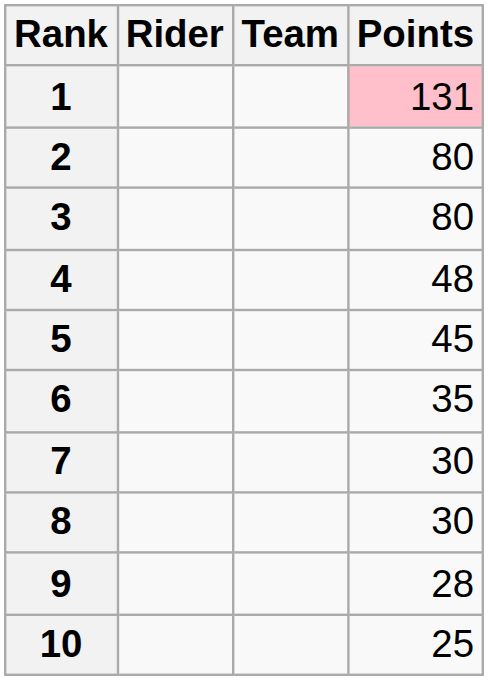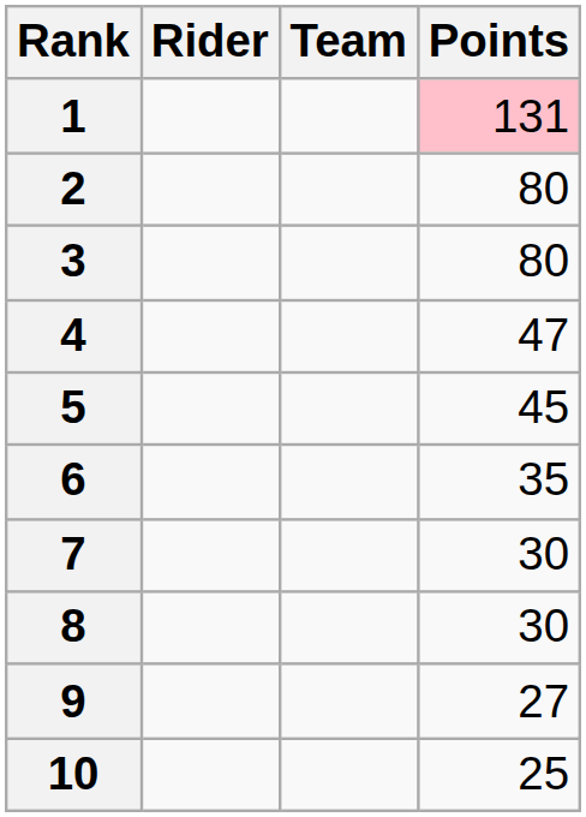 <table class="wikitable">
 <tr>
 <th scope="col">Rank</th>
 <th scope="col">Rider</th>
 <th scope="col">Team</th>
 <th scope="col">Points</th>
 </tr>
 <tr>
 <th scope="row">1</th>
 <td>   </td>
 <td></td>
 <td style="background: pink; text-align:right;">131</td>
 </tr>
 <tr>
 <th scope="row">2</th>
 <td> </td>
 <td></td>
 <td style="text-align:right;">80</td>
 </tr>
 <tr>
 <th scope="row">3</th>
 <td></td>
 <td></td>
 <td style="text-align:right;">80</td>
 </tr>
 <tr>
 <th scope="row">4</th>
 <td></td>
 <td></td>
-<td style="text-align:right;">48</td>
+<td style="text-align:right;">47</td>
 </tr>
 <tr>
 <th scope="row">5</th>
 <td></td>
 <td></td>
 <td style="text-align:right;">45</td>
 </tr>
 <tr>
 <th scope="row">6</th>
 <td></td>
 <td></td>
 <td style="text-align:right;">35</td>
 </tr>
 <tr>
 <th scope="row">7</th>
 <td></td>
 <td></td>
 <td style="text-align:right;">30</td>
 </tr>
 <tr>
 <th scope="row">8</th>
 <td></td>
 <td></td>
 <td style="text-align:right;">30</td>
 </tr>
 <tr>
 <th scope="row">9</th>
 <td></td>
 <td></td>
-<td style="text-align:right;">28</td>
+<td style="text-align:right;">27</td>
 </tr>
 <tr>
 <th scope="row">10</th>
 <td></td>
 <td></td>
 <td style="text-align:right;">25</td>
 </tr>
 </table>
